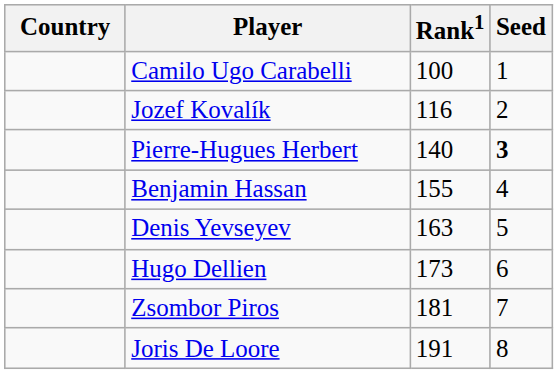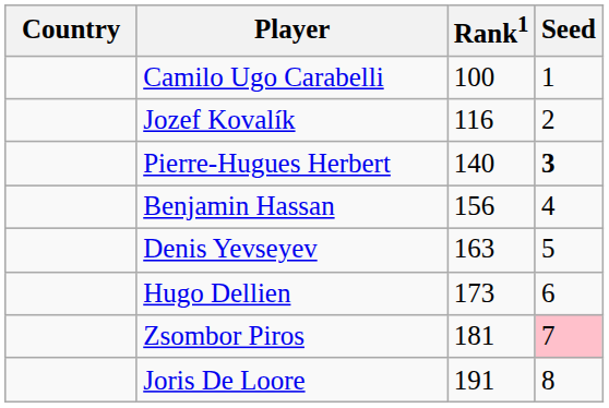 <table class="sortable wikitable">
 <tr>
 <th width="70">Country</th>
 <th width="175">Player</th>
 <th>Rank<sup>1</sup></th>
 <th>Seed</th>
 </tr>
 <tr>
 <td></td>
 <td><a href='#'>Camilo Ugo Carabelli</a></td>
 <td>100</td>
 <td>1</td>
 </tr>
 <tr>
 <td></td>
 <td><a href='#'>Jozef Kovalík</a></td>
 <td>116</td>
 <td>2</td>
 </tr>
 <tr>
 <td></td>
 <td><a href='#'>Pierre-Hugues Herbert</a></td>
 <td>140</td>
 <td><strong>3</strong></td>
 </tr>
 <tr>
 <td></td>
 <td><a href='#'>Benjamin Hassan</a></td>
-<td>155</td>
+<td>156</td>
 <td>4</td>
 </tr>
 <tr>
 <td></td>
 <td><a href='#'>Denis Yevseyev</a></td>
 <td>163</td>
 <td>5</td>
 </tr>
 <tr>
 <td></td>
 <td><a href='#'>Hugo Dellien</a></td>
 <td>173</td>
 <td>6</td>
 </tr>
 <tr>
 <td></td>
 <td><a href='#'>Zsombor Piros</a></td>
 <td>181</td>
-<td>7</td>
+<td style="background: pink;">7</td>
 </tr>
 <tr>
 <td></td>
 <td><a href='#'>Joris De Loore</a></td>
 <td>191</td>
 <td>8</td>
 </tr>
 </table>
